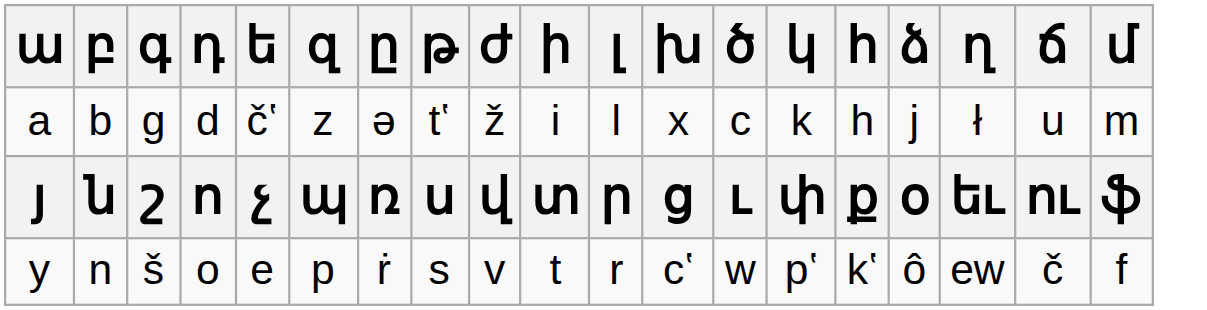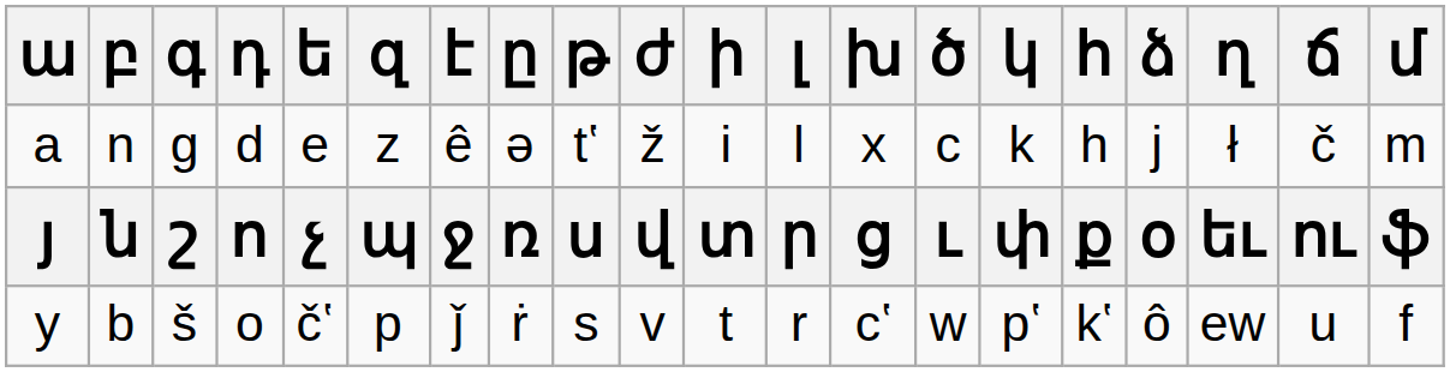 <table class="wikitable" style="line-height:normal;text-align:center">
 <tr style="font-size:1.4em">
 <th>ա</th>
 <th>բ</th>
 <th>գ</th>
 <th>դ</th>
 <th>ե</th>
 <th>զ</th>
+<th>է</th>
 <th>ը</th>
 <th>թ</th>
 <th>ժ</th>
 <th>ի</th>
 <th>լ</th>
 <th>խ</th>
 <th>ծ</th>
 <th>կ</th>
 <th>հ</th>
 <th>ձ</th>
 <th>ղ</th>
 <th>ճ</th>
 <th>մ</th>
 </tr>
 <tr style="font-size:1.2em">
 <td>a</td>
-<td>b</td>
+<td>n</td>
 <td>g</td>
 <td>d</td>
-<td>čʽ</td>
+<td>e</td>
 <td>z</td>
+<td>ê</td>
 <td>ə</td>
 <td>tʽ</td>
 <td>ž</td>
 <td>i</td>
 <td>l</td>
 <td>x</td>
 <td>c</td>
 <td>k</td>
 <td>h</td>
 <td>j</td>
 <td>ł</td>
-<td>u</td>
+<td>č</td>
 <td>m</td>
 </tr>
 <tr style="font-size:1.4em">
 <th>յ</th>
 <th>ն</th>
 <th>շ</th>
 <th>ո</th>
 <th>չ</th>
 <th>պ</th>
+<th>ջ</th>
 <th>ռ</th>
 <th>ս</th>
 <th>վ</th>
 <th>տ</th>
 <th>ր</th>
 <th>ց</th>
 <th>ւ</th>
 <th>փ</th>
 <th>ք</th>
 <th>օ</th>
 <th>եւ</th>
 <th>ու</th>
 <th>ֆ</th>
 </tr>
 <tr style="font-size:1.2em">
 <td>y</td>
-<td>n</td>
+<td>b</td>
 <td>š</td>
 <td>o</td>
-<td>e</td>
+<td>čʽ</td>
 <td>p</td>
+<td>ǰ</td>
 <td>ṙ</td>
 <td>s</td>
 <td>v</td>
 <td>t</td>
 <td>r</td>
 <td>cʽ</td>
 <td>w</td>
 <td>pʽ</td>
 <td>kʽ</td>
 <td>ô</td>
 <td>ew</td>
-<td>č</td>
+<td>u</td>
 <td>f</td>
 </tr>
 </table>
